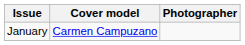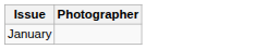 <table class="wikitable">
 <tr>
 <th>Issue</th>
-<th>Cover model</th>
 <th>Photographer</th>
 </tr>
 <tr>
 <td>January</td>
-<td><a href='#'>Carmen Campuzano</a></td>
 <td></td>
 </tr>
 </table>
